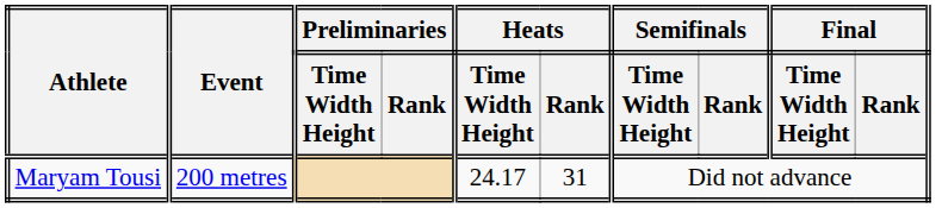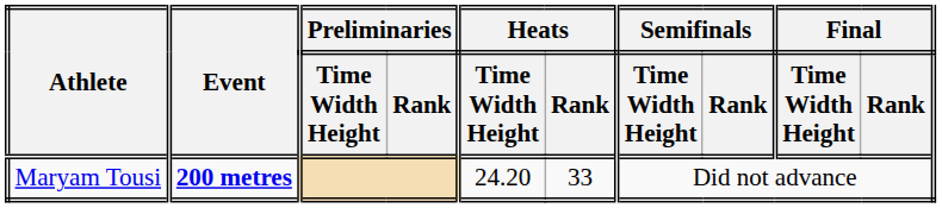 <table class=wikitable style="font-size:90%; border: double;">
 <tr>
 <th rowspan="2" style="border-right:double">Athlete</th>
 <th rowspan="2" style="border-right:double">Event</th>
 <th colspan="2" style="border-right:double; border-bottom:double;">Preliminaries</th>
 <th colspan="2" style="border-right:double; border-bottom:double;">Heats</th>
 <th colspan="2" style="border-right:double; border-bottom:double;">Semifinals</th>
 <th colspan="2" style="border-right:double; border-bottom:double;">Final</th>
 </tr>
 <tr>
 <th>Time<br>Width<br>Height</th>
 <th style="border-right:double">Rank</th>
 <th>Time<br>Width<br>Height</th>
 <th style="border-right:double">Rank</th>
 <th>Time<br>Width<br>Height</th>
 <th style="border-right:double">Rank</th>
 <th>Time<br>Width<br>Height</th>
 <th style="border-right:double">Rank</th>
 </tr>
 <tr style="border-top: double;">
 <td style="border-right:double"><a href='#'>Maryam Tousi</a></td>
-<td style="border-right:double"><a href='#'>200 metres</a></td>
+<td style="border-right:double"><strong><a href='#'>200 metres</a></strong></td>
 <td style="border-right:double" colspan= 2 bgcolor="wheat"></td>
-<td align=center>24.17</td>
-<td align=center style="border-right:double">31</td>
+<td align=center>24.20</td>
+<td align=center style="border-right:double">33</td>
 <td colspan="4" align=center>Did not advance</td>
 </tr>
 </table>
